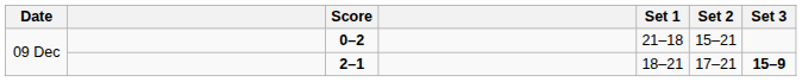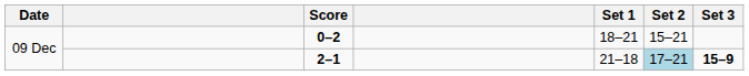 <table class="wikitable" style="text-align: center;">
 <tr>
 <th width="60">Date</th>
 <th align="right" width="270"></th>
 <th width="50">Score</th>
 <th align="left" width="270"></th>
 <th width="50">Set 1</th>
 <th width="50">Set 2</th>
 <th width="50">Set 3</th>
 </tr>
 <tr>
 <td rowspan=2>09 Dec</td>
 <td align=left></td>
 <td align=center><strong>0–2</strong></td>
 <td align=left><strong></strong></td>
-<td>21–18</td>
+<td>18–21</td>
 <td>15–21</td>
 <td></td>
 </tr>
 <tr>
 <td align=left><strong></strong></td>
 <td align=center><strong>2–1</strong></td>
 <td align=left></td>
-<td>18–21</td>
-<td>17–21</td>
+<td>21–18</td>
+<td style="background: lightblue;">17–21</td>
 <td><strong>15–9</strong></td>
 </tr>
 </table>
